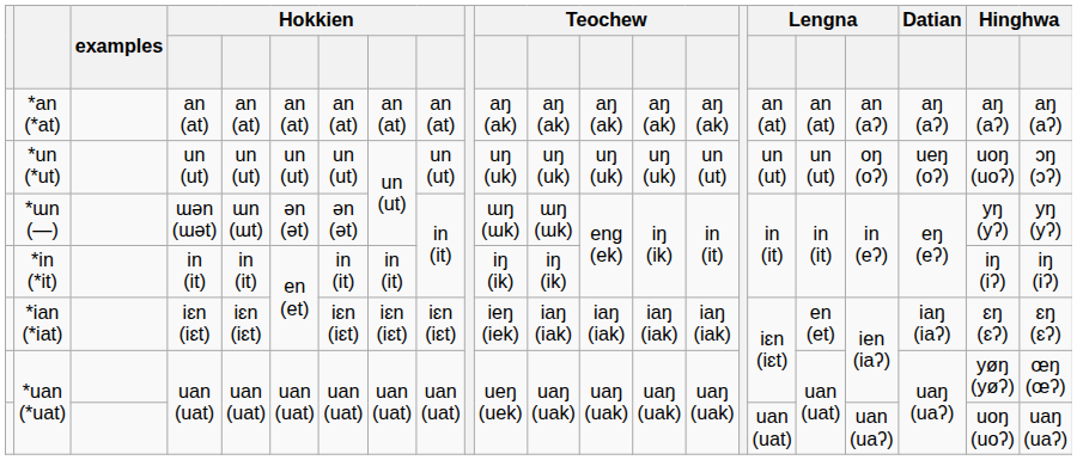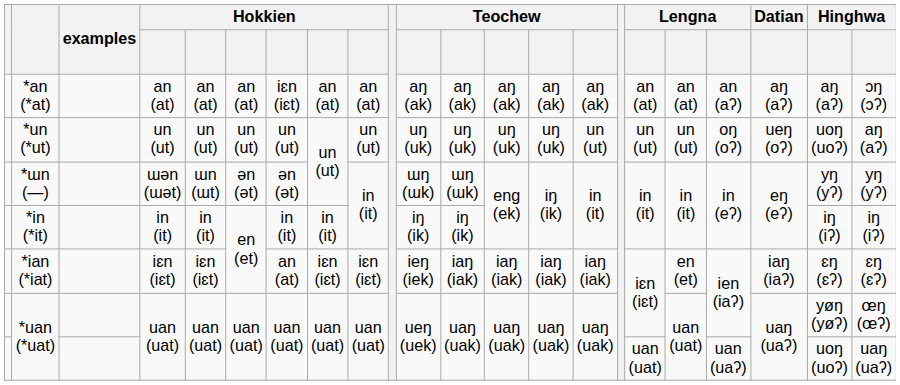 <table class="wikitable" style="text-align:center">
 <tr>
 <th rowspan="2"></th>
 <th rowspan="2"></th>
 <th rowspan="2">examples</th>
 <th colspan="6">Hokkien</th>
 <th rowspan="9"></th>
 <th colspan="5">Teochew</th>
 <th rowspan="9"></th>
 <th colspan="3">Lengna</th>
 <th>Datian</th>
 <th colspan="2">Hinghwa</th>
 </tr>
 <tr>
 <th></th>
 <th></th>
 <th></th>
 <th><br></th>
 <th> <br> <br></th>
 <th></th>
 <th></th>
 <th></th>
 <th></th>
 <th></th>
 <th><br></th>
 <th></th>
 <th></th>
 <th></th>
 <th></th>
 <th></th>
 <th></th>
 </tr>
 <tr>
 <td></td>
 <td>*an<br>(*at)</td>
 <td style="text-align: left;"></td>
 <td>an<br>(at)</td>
 <td>an<br>(at)</td>
 <td>an<br>(at)</td>
-<td>an<br>(at)</td>
+<td>iɛn<br>(iɛt)</td>
 <td>an<br>(at)</td>
 <td>an<br>(at)</td>
 <td>aŋ<br>(ak)</td>
 <td>aŋ<br>(ak)</td>
 <td>aŋ<br>(ak)</td>
 <td>aŋ<br>(ak)</td>
 <td>aŋ<br>(ak)</td>
 <td>an<br>(at)</td>
 <td>an<br>(at)</td>
 <td>an<br>(aʔ)</td>
 <td>aŋ<br>(aʔ)</td>
 <td>aŋ<br>(aʔ)</td>
-<td>aŋ<br>(aʔ)</td>
+<td>ɔŋ<br>(ɔʔ)</td>
 </tr>
 <tr>
 <td></td>
 <td>*un<br>(*ut)</td>
 <td style="text-align: left;"></td>
 <td>un<br>(ut)</td>
 <td>un<br>(ut)</td>
 <td>un<br>(ut)</td>
 <td>un<br>(ut)</td>
 <td rowspan="2">un<br>(ut)</td>
 <td>un<br>(ut)</td>
 <td>uŋ<br>(uk)</td>
 <td>uŋ<br>(uk)</td>
 <td>uŋ<br>(uk)</td>
 <td>uŋ<br>(uk)</td>
 <td>un<br>(ut)</td>
 <td>un<br>(ut)</td>
 <td>un<br>(ut)</td>
 <td>oŋ<br>(oʔ)</td>
 <td>ueŋ<br>(oʔ)</td>
 <td>uoŋ<br>(uoʔ)</td>
-<td>ɔŋ<br>(ɔʔ)</td>
+<td>aŋ<br>(aʔ)</td>
 </tr>
 <tr>
 <td></td>
 <td>*ɯn<br>(—)</td>
 <td style="text-align: left;"></td>
 <td>ɯən<br>(ɯət)</td>
 <td>ɯn<br>(ɯt)</td>
 <td>ən<br>(ət)</td>
 <td>ən<br>(ət)</td>
 <td rowspan="2">in<br>(it)</td>
 <td>ɯŋ<br>(ɯk)</td>
 <td>ɯŋ<br>(ɯk)</td>
 <td rowspan="2">eng<br>(ek)</td>
 <td rowspan="2">iŋ<br>(ik)</td>
 <td rowspan="2">in<br>(it)</td>
 <td rowspan="2">in<br>(it)</td>
 <td rowspan="2">in<br>(it)</td>
 <td rowspan="2">in<br>(eʔ)</td>
 <td rowspan="2">eŋ<br>(eʔ)</td>
 <td>yŋ<br>(yʔ)</td>
 <td>yŋ<br>(yʔ)</td>
 </tr>
 <tr>
 <td></td>
 <td>*in<br>(*it)</td>
 <td style="text-align: left;"></td>
 <td>in<br>(it)</td>
 <td>in<br>(it)</td>
 <td rowspan="2">en<br>(et)</td>
 <td>in<br>(it)</td>
 <td>in<br>(it)</td>
 <td>iŋ<br>(ik)</td>
 <td>iŋ<br>(ik)</td>
 <td>iŋ<br>(iʔ)</td>
 <td>iŋ<br>(iʔ)</td>
 </tr>
 <tr>
 <td></td>
 <td>*ian<br>(*iat)</td>
 <td style="text-align: left;"></td>
 <td>iɛn<br>(iɛt)</td>
 <td>iɛn<br>(iɛt)</td>
-<td>iɛn<br>(iɛt)</td>
+<td>an<br>(at)</td>
 <td>iɛn<br>(iɛt)</td>
 <td>iɛn<br>(iɛt)</td>
 <td>ieŋ<br>(iek)</td>
 <td>iaŋ<br>(iak)</td>
 <td>iaŋ<br>(iak)</td>
 <td>iaŋ<br>(iak)</td>
 <td>iaŋ<br>(iak)</td>
 <td rowspan="2">iɛn<br>(iɛt)</td>
 <td>en<br>(et)</td>
 <td rowspan="2">ien<br>(iaʔ)</td>
 <td>iaŋ<br>(iaʔ)</td>
 <td>ɛŋ<br>(ɛʔ)</td>
 <td>ɛŋ<br>(ɛʔ)</td>
 </tr>
 <tr>
 <td></td>
 <td rowspan="2">*uan<br>(*uat)</td>
 <td style="text-align: left;"></td>
 <td rowspan="2">uan<br>(uat)</td>
 <td rowspan="2">uan<br>(uat)</td>
 <td rowspan="2">uan<br>(uat)</td>
 <td rowspan="2">uan<br>(uat)</td>
 <td rowspan="2">uan<br>(uat)</td>
 <td rowspan="2">uan<br>(uat)</td>
 <td rowspan="2">ueŋ<br>(uek)</td>
 <td rowspan="2">uaŋ<br>(uak)</td>
 <td rowspan="2">uaŋ<br>(uak)</td>
 <td rowspan="2">uaŋ<br>(uak)</td>
 <td rowspan="2">uaŋ<br>(uak)</td>
 <td rowspan="2">uan<br>(uat)</td>
 <td rowspan="2">uaŋ<br>(uaʔ)</td>
 <td>yøŋ<br>(yøʔ)</td>
 <td>œŋ<br>(œʔ)</td>
 </tr>
 <tr>
 <td></td>
 <td style="text-align: left;"></td>
 <td>uan<br>(uat)</td>
 <td>uan<br>(uaʔ)</td>
 <td>uoŋ<br>(uoʔ)</td>
 <td>uaŋ<br>(uaʔ)</td>
 </tr>
 </table>
